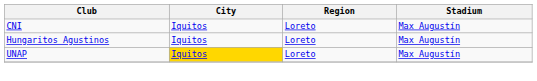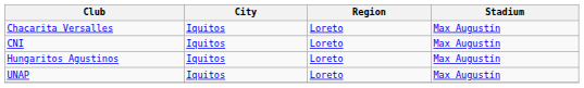 <table class="wikitable sortable" style="font-size:90%">
 <tr>
 <th width=220px>Club</th>
 <th width=150px>City</th>
 <th width=150px>Region</th>
 <th width=180px>Stadium</th>
+</tr>
+<tr>
+<td><a href='#'>Chacarita Versalles</a></td>
+<td><a href='#'>Iquitos</a></td>
+<td><a href='#'>Loreto</a></td>
+<td><a href='#'>Max Augustín</a></td>
 </tr>
 <tr>
 <td><a href='#'>CNI</a></td>
 <td><a href='#'>Iquitos</a></td>
 <td><a href='#'>Loreto</a></td>
 <td><a href='#'>Max Augustín</a></td>
 </tr>
 <tr>
 <td><a href='#'>Hungaritos Agustinos</a></td>
 <td><a href='#'>Iquitos</a></td>
 <td><a href='#'>Loreto</a></td>
 <td><a href='#'>Max Augustín</a></td>
 </tr>
 <tr>
 <td><a href='#'>UNAP</a></td>
-<td style="background: gold;"><a href='#'>Iquitos</a></td>
+<td><a href='#'>Iquitos</a></td>
 <td><a href='#'>Loreto</a></td>
 <td><a href='#'>Max Augustín</a></td>
 </tr>
 <tr>
 </tr>
 </table>
